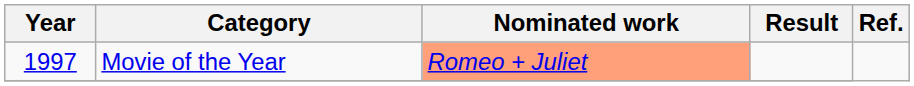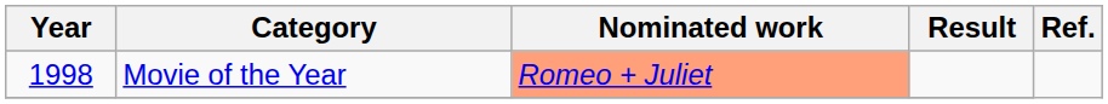 <table class=wikitable>
 <tr>
 <th scope="col" style="width:5em;">Year</th>
 <th scope="col" style="width:26em;">Category</th>
 <th scope="col" style="width:25em;">Nominated work</th>
 <th scope="col" style="width:5em;">Result</th>
 <th>Ref.</th>
 </tr>
 <tr>
-<td style="text-align:center;"><a href='#'>1997</a></td>
+<td style="text-align:center;"><a href='#'>1998</a></td>
 <td><a href='#'>Movie of the Year</a></td>
 <td style="background: lightsalmon;"><em><a href='#'>Romeo + Juliet</a></em></td>
 <td></td>
 </tr>
 <tr>
 </tr>
 </table>
